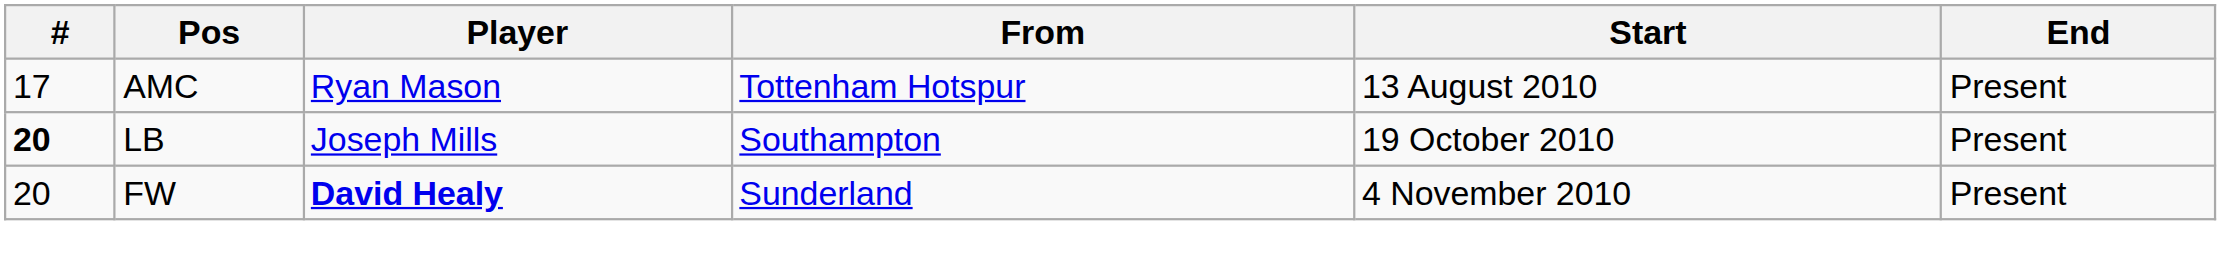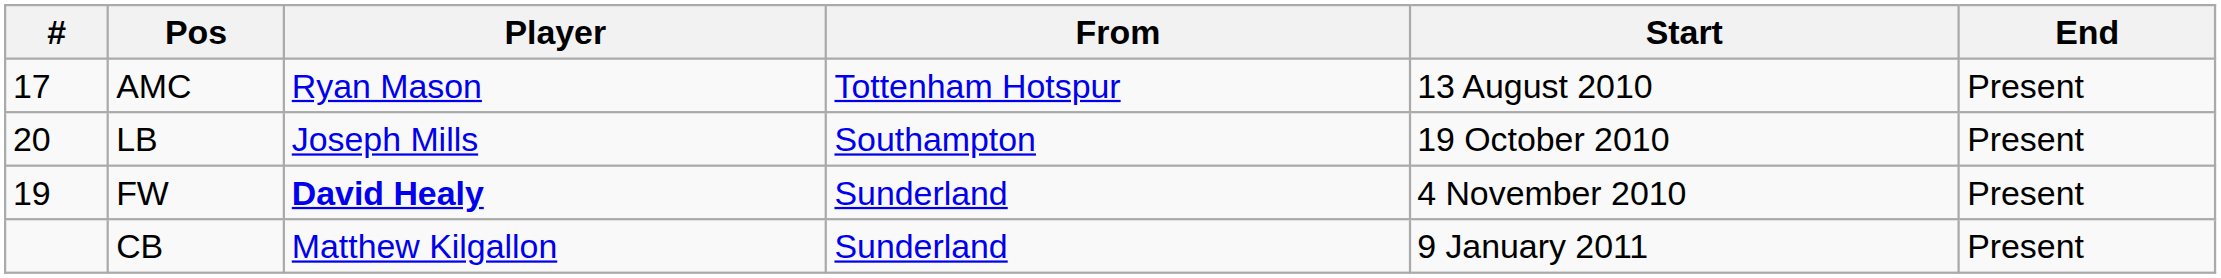 <table class="wikitable" style="width:50%; text-align:center; font-size:95%; text-align:left;">
 <tr>
 <th><strong>#</strong></th>
 <th><strong>Pos</strong></th>
 <th><strong>Player</strong></th>
 <th><strong>From</strong></th>
 <th><strong>Start</strong></th>
 <th><strong>End</strong></th>
 </tr>
 <tr>
 <td>17</td>
 <td>AMC</td>
 <td><a href='#'>Ryan Mason</a></td>
 <td><a href='#'>Tottenham Hotspur</a></td>
 <td>13 August 2010</td>
 <td>Present</td>
 </tr>
 <tr>
-<td><strong>20</strong></td>
+<td>20</td>
 <td>LB</td>
 <td><a href='#'>Joseph Mills</a></td>
 <td><a href='#'>Southampton</a></td>
 <td>19 October 2010</td>
 <td>Present</td>
 </tr>
 <tr>
-<td>20</td>
+<td>19</td>
 <td>FW</td>
 <td><strong><a href='#'>David Healy</a></strong></td>
 <td><a href='#'>Sunderland</a></td>
 <td>4 November 2010</td>
 <td>Present</td>
 </tr>
+<tr>
+<td></td>
+<td>CB</td>
+<td><a href='#'>Matthew Kilgallon</a></td>
+<td><a href='#'>Sunderland</a></td>
+<td>9 January 2011</td>
+<td>Present</td>
+</tr>
 </table>
